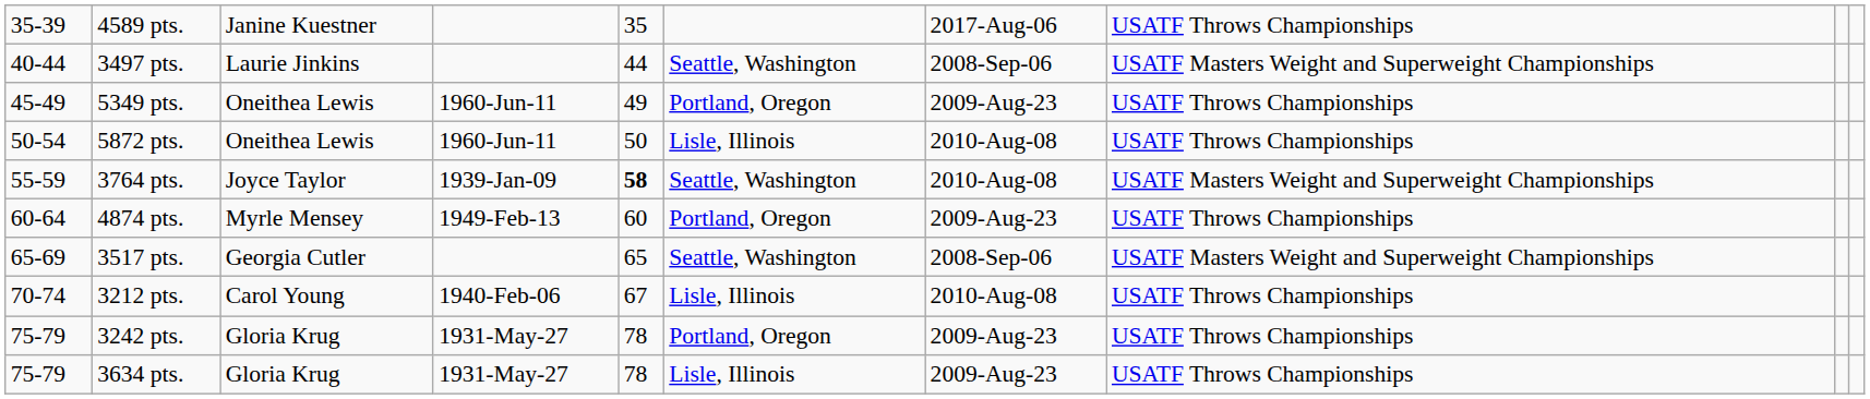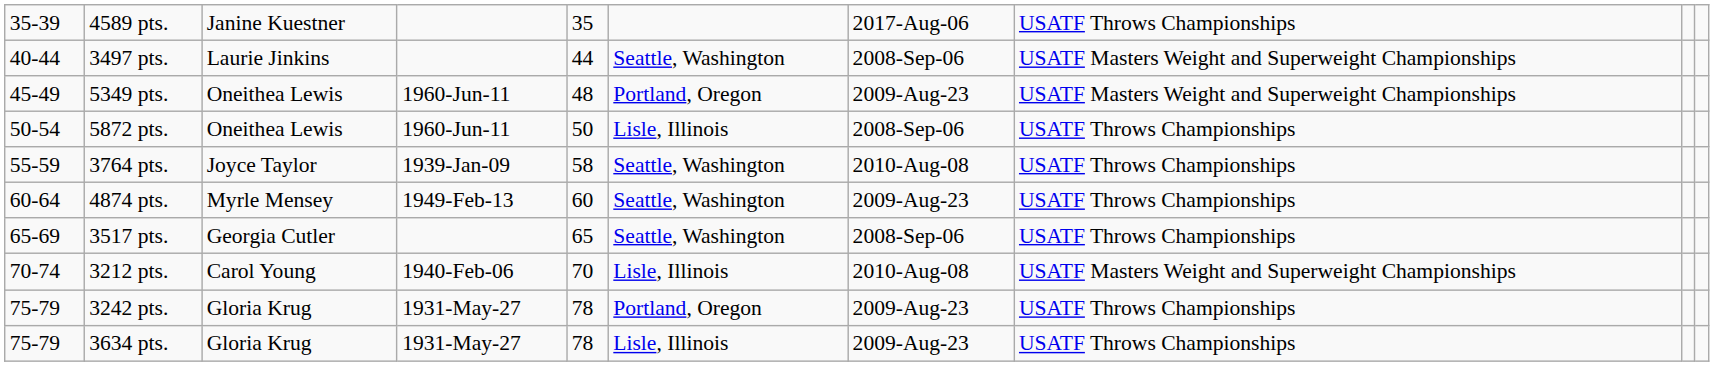 <table class="wikitable" style="font-size:95%; width: 95%">
 <tr>
 <td>35-39</td>
 <td>4589 pts.</td>
 <td>Janine Kuestner</td>
 <td></td>
 <td>35</td>
 <td></td>
 <td>2017-Aug-06</td>
 <td><a href='#'>USATF</a> Throws Championships</td>
 <td></td>
 <td></td>
 </tr>
 <tr>
 <td>40-44</td>
 <td>3497 pts.</td>
 <td>Laurie Jinkins</td>
 <td></td>
 <td>44</td>
 <td><a href='#'>Seattle</a>, Washington</td>
 <td>2008-Sep-06</td>
 <td><a href='#'>USATF</a> Masters Weight and Superweight Championships</td>
 <td></td>
 <td></td>
 </tr>
 <tr>
 <td>45-49</td>
 <td>5349 pts.</td>
 <td>Oneithea Lewis</td>
 <td>1960-Jun-11</td>
-<td>49</td>
+<td>48</td>
 <td><a href='#'>Portland</a>, Oregon</td>
 <td>2009-Aug-23</td>
-<td><a href='#'>USATF</a> Throws Championships</td>
+<td><a href='#'>USATF</a> Masters Weight and Superweight Championships</td>
 <td></td>
 <td></td>
 </tr>
 <tr>
 <td>50-54</td>
 <td>5872 pts.</td>
 <td>Oneithea Lewis</td>
 <td>1960-Jun-11</td>
 <td>50</td>
 <td><a href='#'>Lisle</a>, Illinois</td>
-<td>2010-Aug-08</td>
+<td>2008-Sep-06</td>
 <td><a href='#'>USATF</a> Throws Championships</td>
 <td></td>
 <td></td>
 </tr>
 <tr>
 <td>55-59</td>
 <td>3764 pts.</td>
 <td>Joyce Taylor</td>
 <td>1939-Jan-09</td>
-<td><strong>58</strong></td>
+<td>58</td>
 <td><a href='#'>Seattle</a>, Washington</td>
 <td>2010-Aug-08</td>
-<td><a href='#'>USATF</a> Masters Weight and Superweight Championships</td>
+<td><a href='#'>USATF</a> Throws Championships</td>
 <td></td>
 <td></td>
 </tr>
 <tr>
 <td>60-64</td>
 <td>4874 pts.</td>
 <td>Myrle Mensey</td>
 <td>1949-Feb-13</td>
 <td>60</td>
-<td><a href='#'>Portland</a>, Oregon</td>
+<td><a href='#'>Seattle</a>, Washington</td>
 <td>2009-Aug-23</td>
 <td><a href='#'>USATF</a> Throws Championships</td>
 <td></td>
 <td></td>
 </tr>
 <tr>
 <td>65-69</td>
 <td>3517 pts.</td>
 <td>Georgia Cutler</td>
 <td></td>
 <td>65</td>
 <td><a href='#'>Seattle</a>, Washington</td>
 <td>2008-Sep-06</td>
-<td><a href='#'>USATF</a> Masters Weight and Superweight Championships</td>
+<td><a href='#'>USATF</a> Throws Championships</td>
 <td></td>
 <td></td>
 </tr>
 <tr>
 <td>70-74</td>
 <td>3212 pts.</td>
 <td>Carol Young</td>
 <td>1940-Feb-06</td>
-<td>67</td>
+<td>70</td>
 <td><a href='#'>Lisle</a>, Illinois</td>
 <td>2010-Aug-08</td>
-<td><a href='#'>USATF</a> Throws Championships</td>
+<td><a href='#'>USATF</a> Masters Weight and Superweight Championships</td>
 <td></td>
 <td></td>
 </tr>
 <tr>
 <td>75-79</td>
 <td>3242 pts.</td>
 <td>Gloria Krug</td>
 <td>1931-May-27</td>
 <td>78</td>
 <td><a href='#'>Portland</a>, Oregon</td>
 <td>2009-Aug-23</td>
 <td><a href='#'>USATF</a> Throws Championships</td>
 <td></td>
 <td></td>
 </tr>
 <tr>
 <td>75-79</td>
 <td>3634 pts.</td>
 <td>Gloria Krug</td>
 <td>1931-May-27</td>
 <td>78</td>
 <td><a href='#'>Lisle</a>, Illinois</td>
 <td>2009-Aug-23</td>
 <td><a href='#'>USATF</a> Throws Championships</td>
 <td></td>
 <td></td>
 </tr>
 </table>
